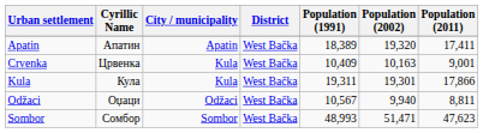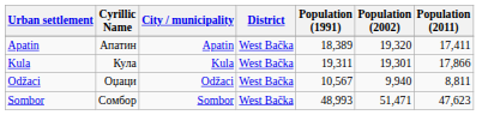 <table class="wikitable" style="text-align: right;">
 <tr bgcolor="#e0e0e0">
 <th rowspan="1"><a href='#'>Urban settlement</a></th>
 <th colspan="1">Cyrillic<br>Name</th>
 <th colspan="1"><a href='#'>City / municipality</a></th>
 <th colspan="1"><a href='#'>District</a></th>
 <th colspan="1">Population<br>(1991)</th>
 <th colspan="1">Population<br>(2002)</th>
 <th colspan="1">Population<br>(2011)</th>
 </tr>
 <tr bgcolor="#e0e0e0">
 </tr>
 <tr>
 <td align="left"><a href='#'>Apatin</a></td>
 <td>Апатин</td>
 <td><a href='#'>Apatin</a></td>
 <td><a href='#'>West Bačka</a></td>
 <td>18,389</td>
 <td>19,320</td>
 <td>17,411</td>
-</tr>
-<tr>
-<td align="left"><a href='#'>Crvenka</a></td>
-<td>Црвенка</td>
-<td><a href='#'>Kula</a></td>
-<td><a href='#'>West Bačka</a></td>
-<td>10,409</td>
-<td>10,163</td>
-<td>9,001</td>
 </tr>
 <tr>
 <td align="left"><a href='#'>Kula</a></td>
 <td>Кула</td>
 <td><a href='#'>Kula</a></td>
 <td><a href='#'>West Bačka</a></td>
 <td>19,311</td>
 <td>19,301</td>
 <td>17,866</td>
 </tr>
 <tr>
 <td align="left"><a href='#'>Odžaci</a></td>
 <td>Оџаци</td>
 <td><a href='#'>Odžaci</a></td>
 <td><a href='#'>West Bačka</a></td>
 <td>10,567</td>
 <td>9,940</td>
 <td>8,811</td>
 </tr>
 <tr>
 <td align="left"><a href='#'>Sombor</a></td>
 <td>Сомбор</td>
 <td><a href='#'>Sombor</a></td>
 <td><a href='#'>West Bačka</a></td>
 <td>48,993</td>
 <td>51,471</td>
 <td>47,623</td>
 </tr>
 </table>
